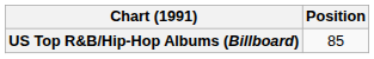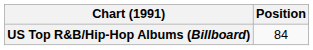 <table class="wikitable plainrowheaders" style="text-align:center">
 <tr>
 <th scope="col">Chart (1991)</th>
 <th scope="col">Position</th>
 </tr>
 <tr>
 <th scope="row">US Top R&B/Hip-Hop Albums (<em>Billboard</em>)</th>
-<td>85</td>
+<td>84</td>
 </tr>
 </table>
